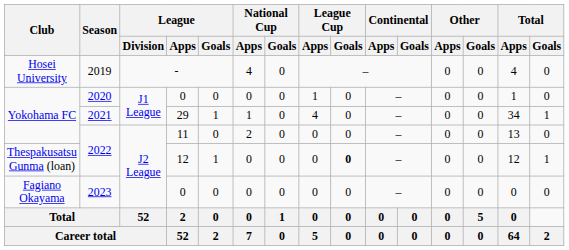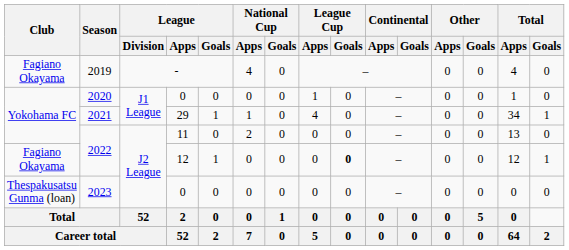 <table class="wikitable" style="text-align: center">
 <tr>
 <th rowspan="2">Club</th>
 <th rowspan="2">Season</th>
 <th colspan="3">League</th>
 <th colspan="2">National Cup</th>
 <th colspan="2">League Cup</th>
 <th colspan="2">Continental</th>
 <th colspan="2">Other</th>
 <th colspan="2">Total</th>
 </tr>
 <tr>
 <th>Division</th>
 <th>Apps</th>
 <th>Goals</th>
 <th>Apps</th>
 <th>Goals</th>
 <th>Apps</th>
 <th>Goals</th>
 <th>Apps</th>
 <th>Goals</th>
 <th>Apps</th>
 <th>Goals</th>
 <th>Apps</th>
 <th>Goals</th>
 </tr>
 <tr>
-<td><a href='#'>Hosei University</a></td>
+<td><a href='#'>Fagiano Okayama</a></td>
 <td>2019</td>
 <td colspan="3">-</td>
 <td>4</td>
 <td>0</td>
 <td colspan="4">–</td>
 <td>0</td>
 <td>0</td>
 <td>4</td>
 <td>0</td>
 </tr>
 <tr>
 <td rowspan="3"><a href='#'>Yokohama FC</a></td>
 <td><a href='#'>2020</a></td>
 <td rowspan="2"><a href='#'>J1 League</a></td>
 <td>0</td>
 <td>0</td>
 <td>0</td>
 <td>0</td>
 <td>1</td>
 <td>0</td>
 <td colspan="2">–</td>
 <td>0</td>
 <td>0</td>
 <td>1</td>
 <td>0</td>
 </tr>
 <tr>
 <td><a href='#'>2021</a></td>
 <td>29</td>
 <td>1</td>
 <td>1</td>
 <td>0</td>
 <td>4</td>
 <td>0</td>
 <td colspan="2">–</td>
 <td>0</td>
 <td>0</td>
 <td>34</td>
 <td>1</td>
 </tr>
 <tr>
 <td rowspan="2"><a href='#'>2022</a></td>
 <td rowspan="3"><a href='#'>J2 League</a></td>
 <td>11</td>
 <td>0</td>
 <td>2</td>
 <td>0</td>
 <td>0</td>
 <td>0</td>
 <td colspan="2">–</td>
 <td>0</td>
 <td>0</td>
 <td>13</td>
 <td>0</td>
 </tr>
 <tr>
-<td><a href='#'>Thespakusatsu Gunma</a> (loan)</td>
+<td><a href='#'>Fagiano Okayama</a></td>
 <td>12</td>
 <td>1</td>
 <td>0</td>
 <td>0</td>
 <td>0</td>
 <td><strong>0</strong></td>
 <td colspan="2">–</td>
 <td>0</td>
 <td>0</td>
 <td>12</td>
 <td>1</td>
 </tr>
 <tr>
-<td><a href='#'>Fagiano Okayama</a></td>
+<td><a href='#'>Thespakusatsu Gunma</a> (loan)</td>
 <td><a href='#'>2023</a></td>
 <td>0</td>
 <td>0</td>
 <td>0</td>
 <td>0</td>
 <td>0</td>
 <td>0</td>
 <td colspan="2">–</td>
 <td>0</td>
 <td>0</td>
 <td>0</td>
 <td>0</td>
 </tr>
 <tr>
 <th colspan=2>Total</th>
 <th>52</th>
 <th>2</th>
 <th>0</th>
 <th>0</th>
 <th>1</th>
 <th>0</th>
 <th>0</th>
 <th>0</th>
 <th>0</th>
 <th>0</th>
 <th>5</th>
 <th>0</th>
 </tr>
 <tr>
 <th colspan=3>Career total</th>
 <th>52</th>
 <th>2</th>
 <th>7</th>
 <th>0</th>
 <th>5</th>
 <th>0</th>
 <th>0</th>
 <th>0</th>
 <th>0</th>
 <th>0</th>
 <th>64</th>
 <th>2</th>
 </tr>
 </table>
